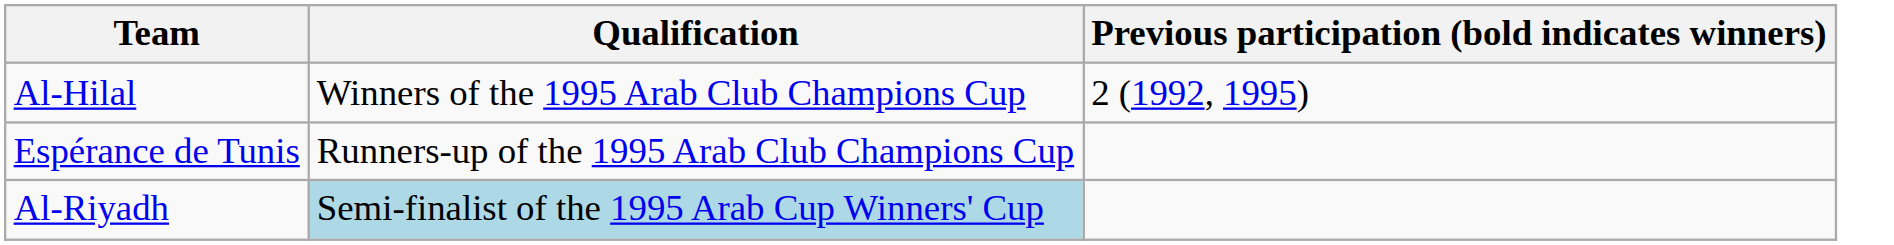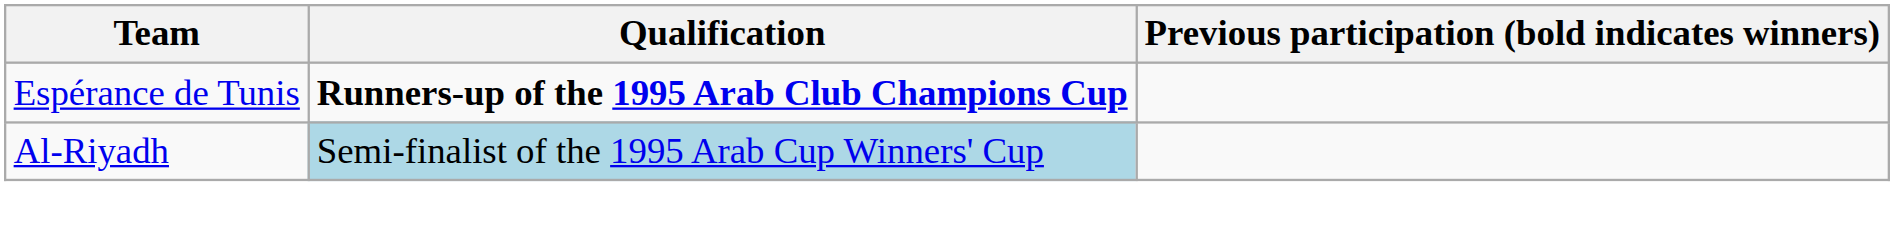 <table class="wikitable">
 <tr>
 <th>Team</th>
 <th>Qualification</th>
 <th>Previous participation (bold indicates winners)</th>
 </tr>
 <tr>
-<td> <a href='#'>Al-Hilal</a></td>
-<td>Winners of the <a href='#'>1995 Arab Club Champions Cup</a></td>
-<td>2 (<a href='#'>1992</a>, <a href='#'>1995</a>)</td>
-</tr>
-<tr>
 <td> <a href='#'>Espérance de Tunis</a></td>
-<td>Runners-up of the <a href='#'>1995 Arab Club Champions Cup</a></td>
+<td><strong>Runners-up of the <a href='#'>1995 Arab Club Champions Cup</a></strong></td>
 <td></td>
 </tr>
 <tr>
 <td> <a href='#'>Al-Riyadh</a></td>
 <td style="background: lightblue;">Semi-finalist of the <a href='#'>1995 Arab Cup Winners' Cup</a></td>
 <td></td>
 </tr>
 </table>
